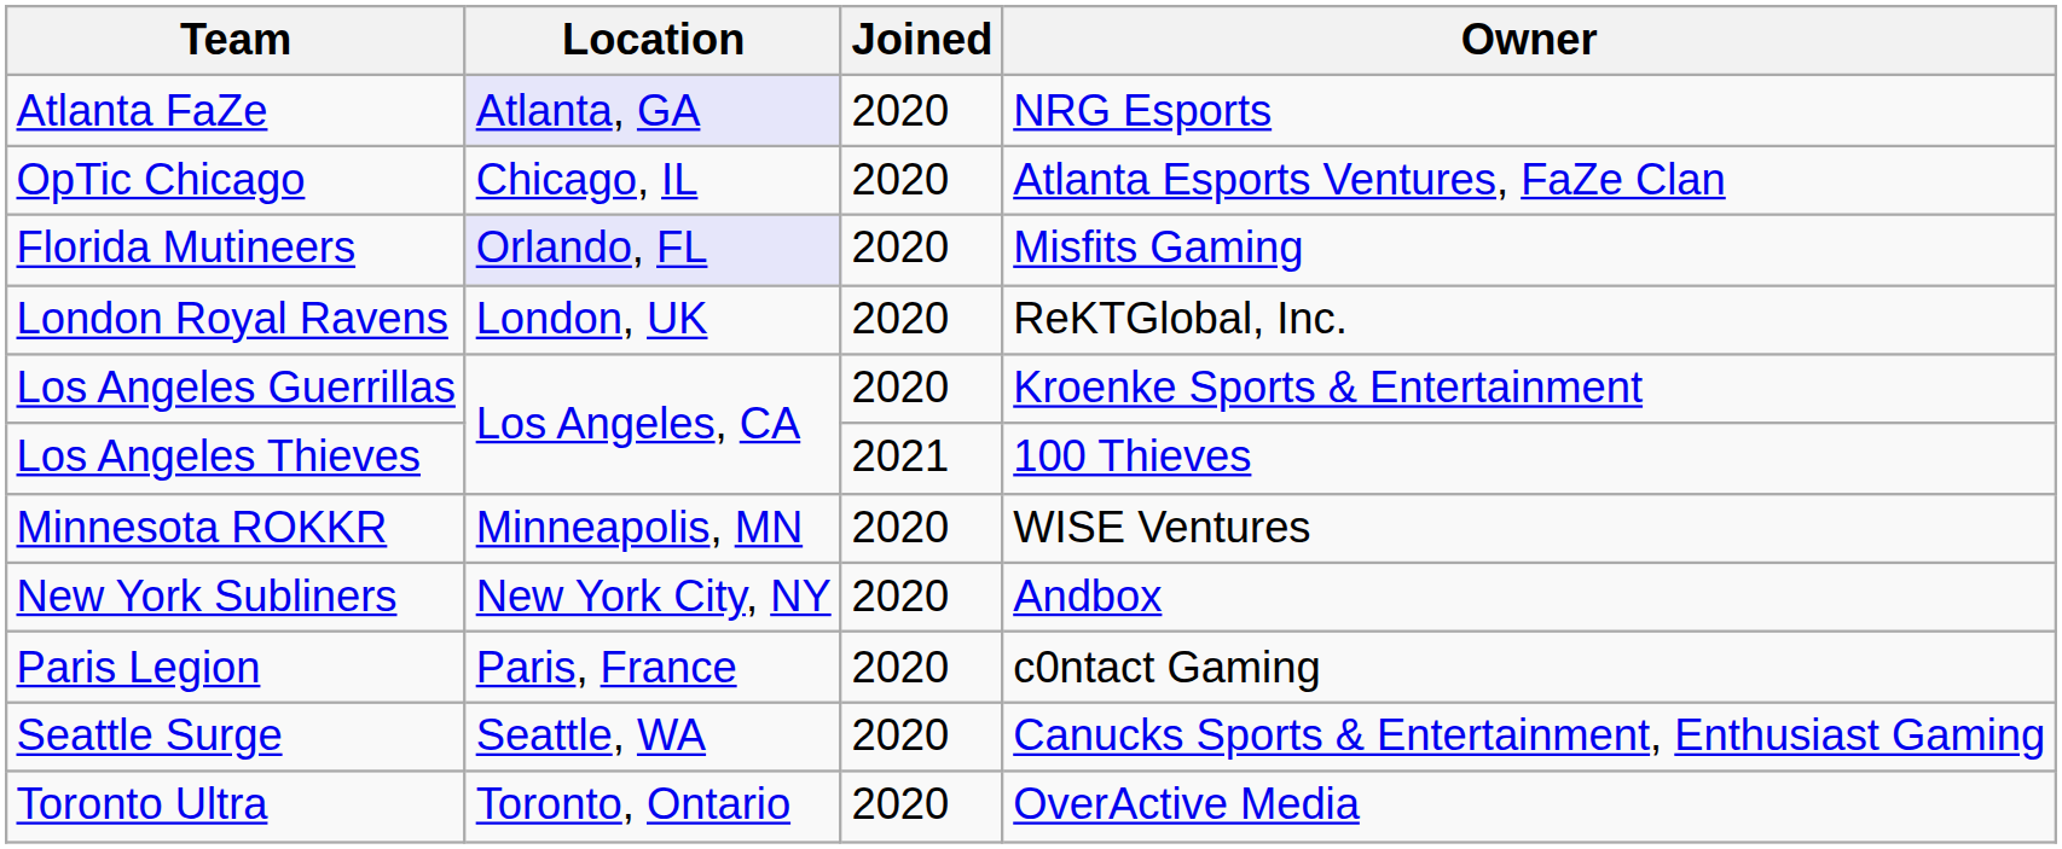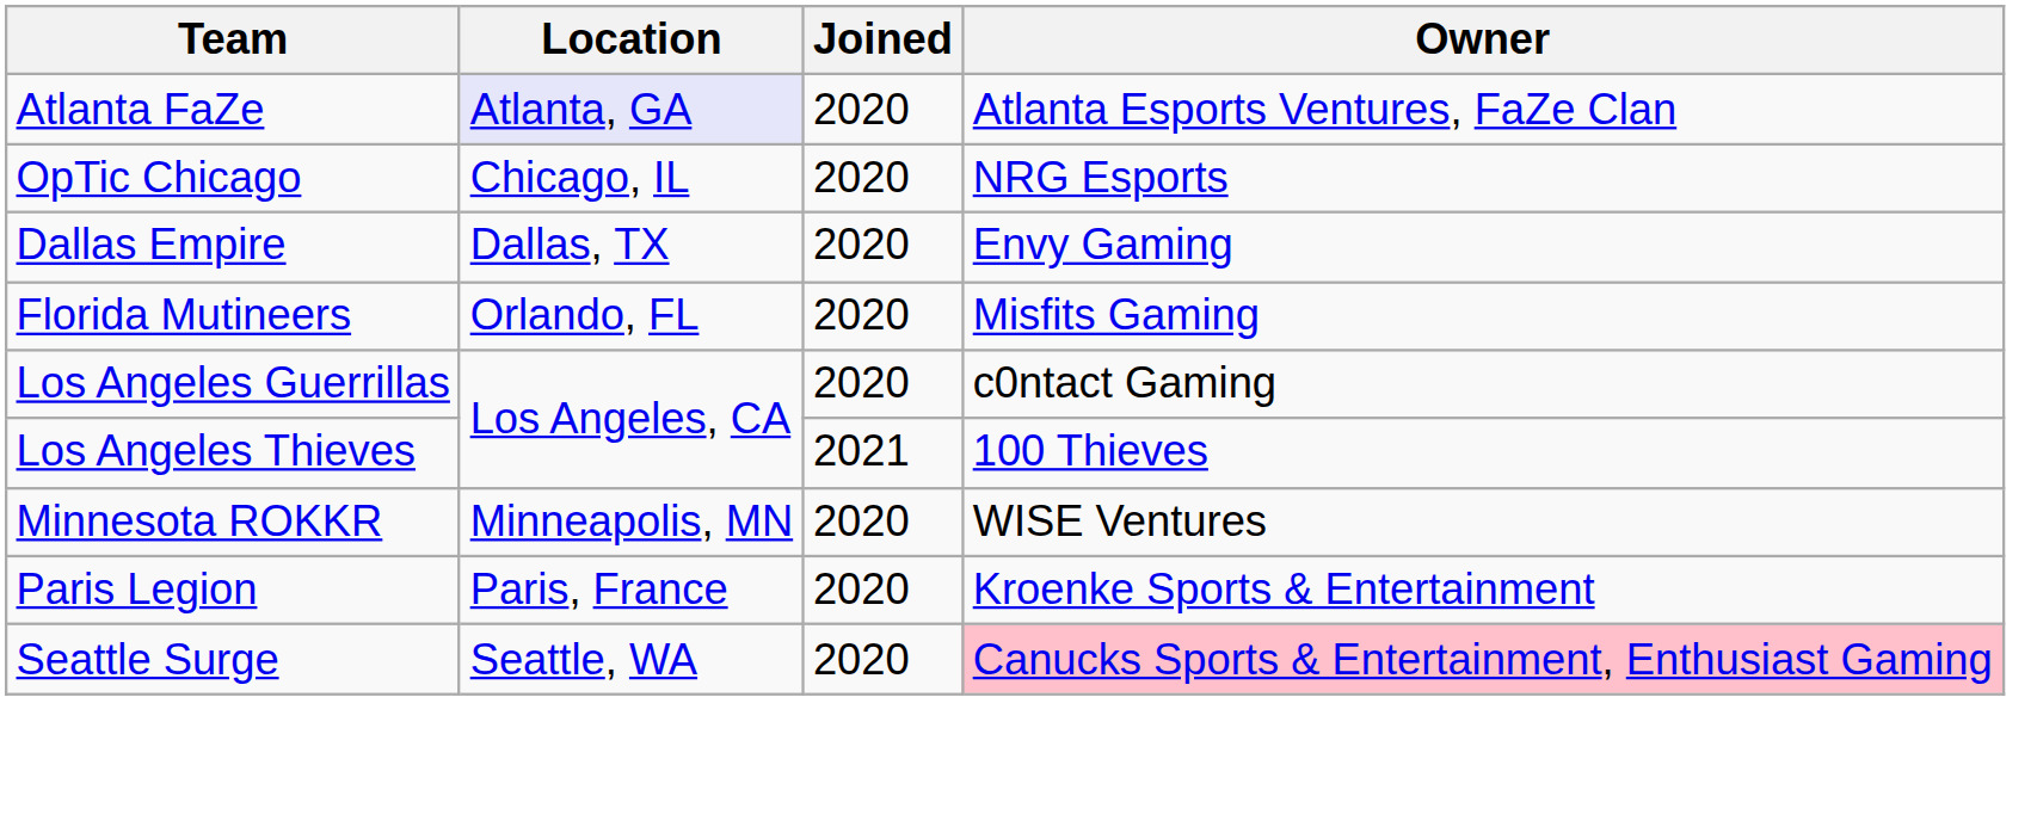 <table class="wikitable">
 <tr>
 <th>Team</th>
 <th>Location</th>
 <th>Joined</th>
 <th>Owner</th>
 </tr>
 <tr>
 <td><a href='#'>Atlanta FaZe</a></td>
 <td style="background: lavender;"> <a href='#'>Atlanta</a>, <a href='#'>GA</a></td>
 <td>2020</td>
-<td><a href='#'>NRG Esports</a></td>
+<td><a href='#'>Atlanta Esports Ventures</a>, <a href='#'>FaZe Clan</a></td>
 </tr>
 <tr>
 <td><a href='#'>OpTic Chicago</a></td>
 <td> <a href='#'>Chicago</a>, <a href='#'>IL</a></td>
 <td>2020</td>
-<td><a href='#'>Atlanta Esports Ventures</a>, <a href='#'>FaZe Clan</a></td>
+<td><a href='#'>NRG Esports</a></td>
+</tr>
+<tr>
+<td><a href='#'>Dallas Empire</a></td>
+<td> <a href='#'>Dallas</a>, <a href='#'>TX</a></td>
+<td>2020</td>
+<td><a href='#'>Envy Gaming</a></td>
 </tr>
 <tr>
 <td><a href='#'>Florida Mutineers</a></td>
-<td style="background: lavender;"> <a href='#'>Orlando</a>, <a href='#'>FL</a></td>
+<td> <a href='#'>Orlando</a>, <a href='#'>FL</a></td>
 <td>2020</td>
 <td><a href='#'>Misfits Gaming</a></td>
-</tr>
-<tr>
-<td><a href='#'>London Royal Ravens</a></td>
-<td> <a href='#'>London</a>, <a href='#'>UK</a></td>
-<td>2020</td>
-<td>ReKTGlobal, Inc.</td>
 </tr>
 <tr>
 <td><a href='#'>Los Angeles Guerrillas</a></td>
 <td rowspan="2"> <a href='#'>Los Angeles</a>, <a href='#'>CA</a></td>
 <td>2020</td>
-<td><a href='#'>Kroenke Sports & Entertainment</a></td>
+<td>c0ntact Gaming</td>
 </tr>
 <tr>
 <td><a href='#'>Los Angeles Thieves</a></td>
 <td>2021</td>
 <td><a href='#'>100 Thieves</a></td>
 </tr>
 <tr>
 <td><a href='#'>Minnesota ROKKR</a></td>
 <td> <a href='#'>Minneapolis</a>, <a href='#'>MN</a></td>
 <td>2020</td>
 <td>WISE Ventures</td>
 </tr>
 <tr>
-<td><a href='#'>New York Subliners</a></td>
-<td> <a href='#'>New York City</a>, <a href='#'>NY</a></td>
-<td>2020</td>
-<td><a href='#'>Andbox</a></td>
-</tr>
-<tr>
 <td><a href='#'>Paris Legion</a></td>
 <td> <a href='#'>Paris</a>, <a href='#'>France</a></td>
 <td>2020</td>
-<td>c0ntact Gaming</td>
+<td><a href='#'>Kroenke Sports & Entertainment</a></td>
 </tr>
 <tr>
 <td><a href='#'>Seattle Surge</a></td>
 <td> <a href='#'>Seattle</a>, <a href='#'>WA</a></td>
 <td>2020</td>
-<td><a href='#'>Canucks Sports & Entertainment</a>, <a href='#'>Enthusiast Gaming</a></td>
-</tr>
-<tr>
-<td><a href='#'>Toronto Ultra</a></td>
-<td> <a href='#'>Toronto</a>, <a href='#'>Ontario</a></td>
-<td>2020</td>
-<td><a href='#'>OverActive Media</a></td>
+<td style="background: pink;"><a href='#'>Canucks Sports & Entertainment</a>, <a href='#'>Enthusiast Gaming</a></td>
 </tr>
 </table>
